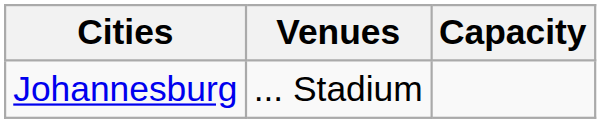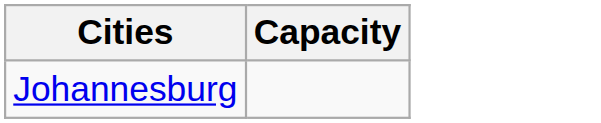 <table class="wikitable">
 <tr>
 <th>Cities</th>
-<th>Venues</th>
 <th>Capacity</th>
 </tr>
 <tr>
 <td><a href='#'>Johannesburg</a></td>
-<td>... Stadium</td>
 <td align="center"></td>
 </tr>
 </table>
